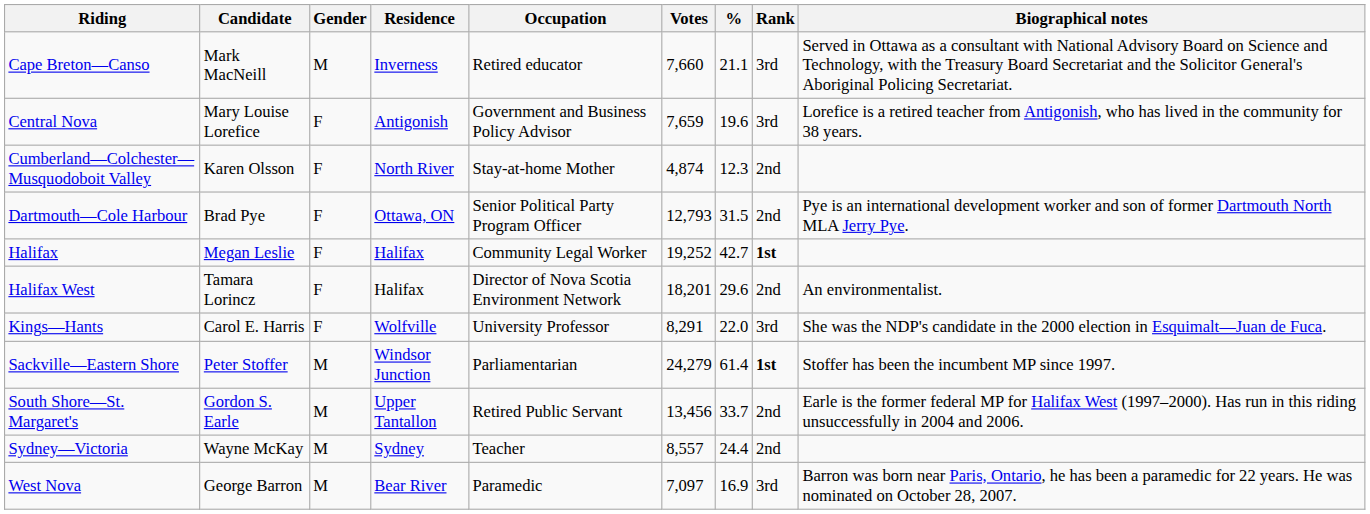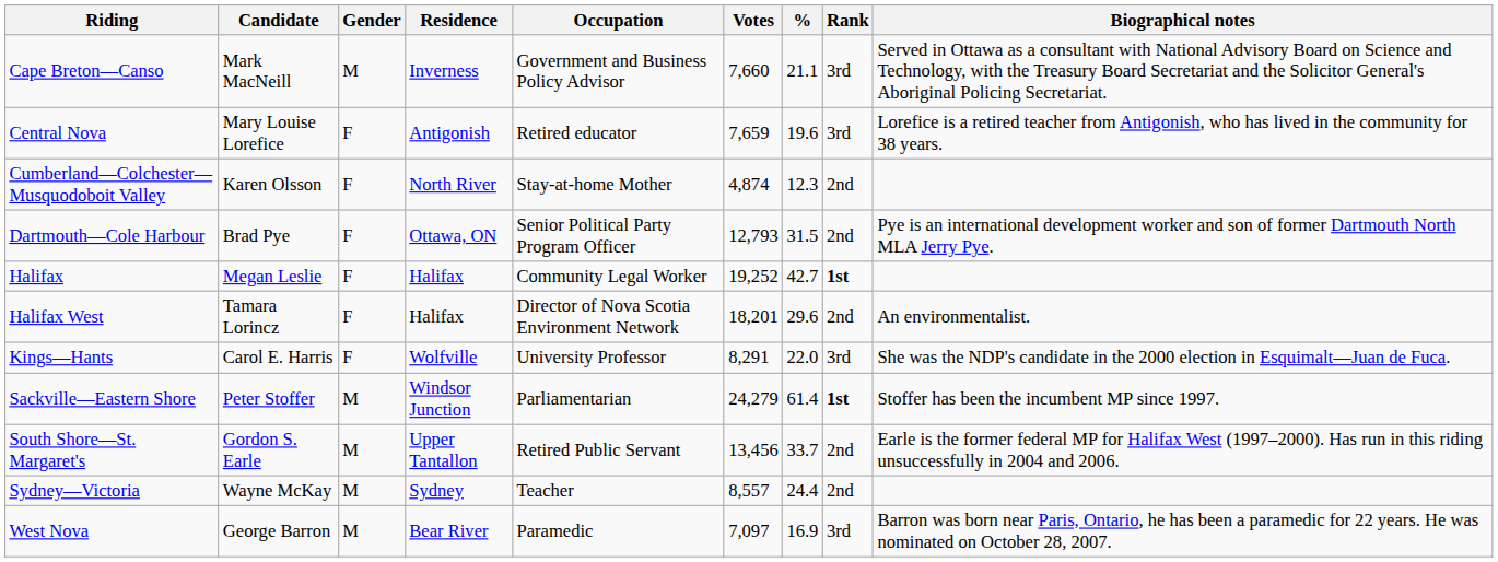 <table class="wikitable sortable" style="text-align:left; font-size:95%">
 <tr>
 <th>Riding</th>
 <th>Candidate</th>
 <th>Gender</th>
 <th>Residence</th>
 <th>Occupation</th>
 <th>Votes</th>
 <th>%</th>
 <th>Rank</th>
 <th>Biographical notes</th>
 </tr>
 <tr>
 <td><a href='#'>Cape Breton—Canso</a></td>
 <td>Mark MacNeill</td>
 <td>M</td>
 <td><a href='#'>Inverness</a></td>
-<td>Retired educator</td>
+<td>Government and Business Policy Advisor</td>
 <td>7,660</td>
 <td>21.1</td>
 <td>3rd</td>
 <td>Served in Ottawa as a consultant with National Advisory Board on Science and Technology, with the Treasury Board Secretariat and the Solicitor General's Aboriginal Policing Secretariat.</td>
 </tr>
 <tr>
 <td><a href='#'>Central Nova</a></td>
 <td>Mary Louise Lorefice</td>
 <td>F</td>
 <td><a href='#'>Antigonish</a></td>
-<td>Government and Business Policy Advisor</td>
+<td>Retired educator</td>
 <td>7,659</td>
 <td>19.6</td>
 <td>3rd</td>
 <td>Lorefice is a retired teacher from <a href='#'>Antigonish</a>, who has lived in the community for 38 years.</td>
 </tr>
 <tr>
 <td><a href='#'>Cumberland—Colchester—Musquodoboit Valley</a></td>
 <td>Karen Olsson</td>
 <td>F</td>
 <td><a href='#'>North River</a></td>
 <td>Stay-at-home Mother</td>
 <td>4,874</td>
 <td>12.3</td>
 <td>2nd</td>
 </tr>
 <tr>
 <td><a href='#'>Dartmouth—Cole Harbour</a></td>
 <td>Brad Pye</td>
 <td>F</td>
 <td><a href='#'>Ottawa, ON</a></td>
 <td>Senior Political Party Program Officer</td>
 <td>12,793</td>
 <td>31.5</td>
 <td>2nd</td>
 <td>Pye is an international development worker and son of former <a href='#'>Dartmouth North</a> MLA <a href='#'>Jerry Pye</a>.</td>
 </tr>
 <tr>
 <td><a href='#'>Halifax</a></td>
 <td><a href='#'>Megan Leslie</a></td>
 <td>F</td>
 <td><a href='#'>Halifax</a></td>
 <td>Community Legal Worker</td>
 <td>19,252</td>
 <td>42.7</td>
 <td><strong>1st</strong></td>
 <td></td>
 </tr>
 <tr>
 <td><a href='#'>Halifax West</a></td>
 <td>Tamara Lorincz</td>
 <td>F</td>
 <td>Halifax</td>
 <td>Director of Nova Scotia Environment Network</td>
 <td>18,201</td>
 <td>29.6</td>
 <td>2nd</td>
 <td>An environmentalist.</td>
 </tr>
 <tr>
 <td><a href='#'>Kings—Hants</a></td>
 <td>Carol E. Harris</td>
 <td>F</td>
 <td><a href='#'>Wolfville</a></td>
 <td>University Professor</td>
 <td>8,291</td>
 <td>22.0</td>
 <td>3rd</td>
 <td>She was the NDP's candidate in the 2000 election in <a href='#'>Esquimalt—Juan de Fuca</a>.</td>
 </tr>
 <tr>
 <td><a href='#'>Sackville—Eastern Shore</a></td>
 <td><a href='#'>Peter Stoffer</a></td>
 <td>M</td>
 <td><a href='#'>Windsor Junction</a></td>
 <td>Parliamentarian</td>
 <td>24,279</td>
 <td>61.4</td>
 <td><strong>1st</strong></td>
 <td>Stoffer has been the incumbent MP since 1997.</td>
 </tr>
 <tr>
 <td><a href='#'>South Shore—St. Margaret's</a></td>
 <td><a href='#'>Gordon S. Earle</a></td>
 <td>M</td>
 <td><a href='#'>Upper Tantallon</a></td>
 <td>Retired Public Servant</td>
 <td>13,456</td>
 <td>33.7</td>
 <td>2nd</td>
 <td>Earle is the former federal MP for <a href='#'>Halifax West</a> (1997–2000). Has run in this riding unsuccessfully in 2004 and 2006.</td>
 </tr>
 <tr>
 <td><a href='#'>Sydney—Victoria</a></td>
 <td>Wayne McKay</td>
 <td>M</td>
 <td><a href='#'>Sydney</a></td>
 <td>Teacher</td>
 <td>8,557</td>
 <td>24.4</td>
 <td>2nd</td>
 <td></td>
 </tr>
 <tr>
 <td><a href='#'>West Nova</a></td>
 <td>George Barron</td>
 <td>M</td>
 <td><a href='#'>Bear River</a></td>
 <td>Paramedic</td>
 <td>7,097</td>
 <td>16.9</td>
 <td>3rd</td>
 <td>Barron was born near <a href='#'>Paris, Ontario</a>, he has been a paramedic for 22 years. He was nominated on October 28, 2007.</td>
 </tr>
 </table>
